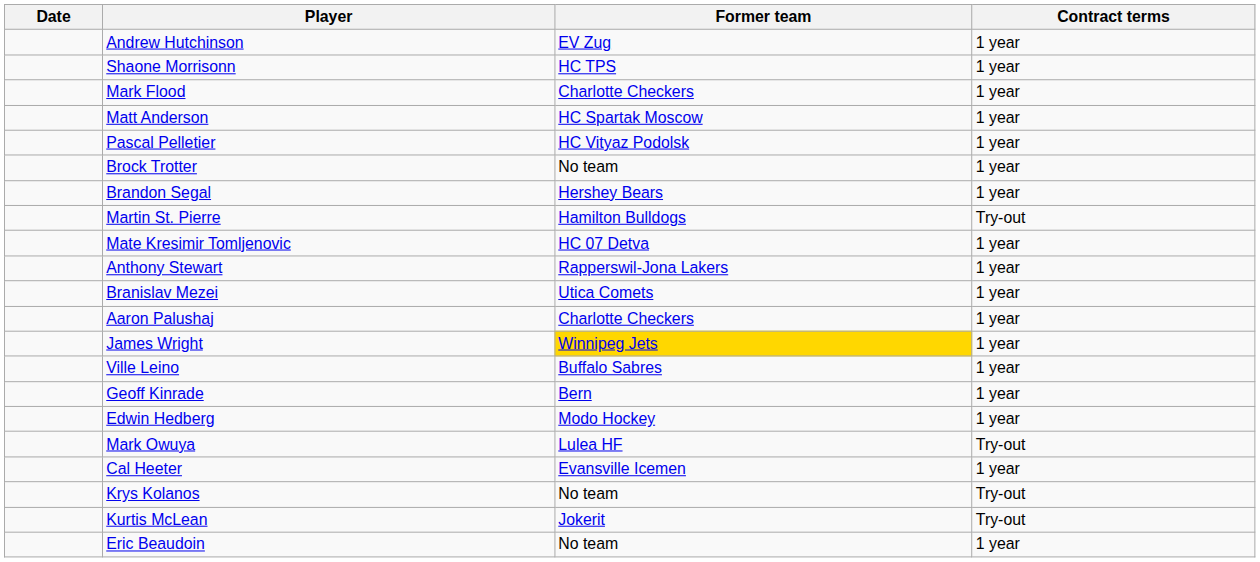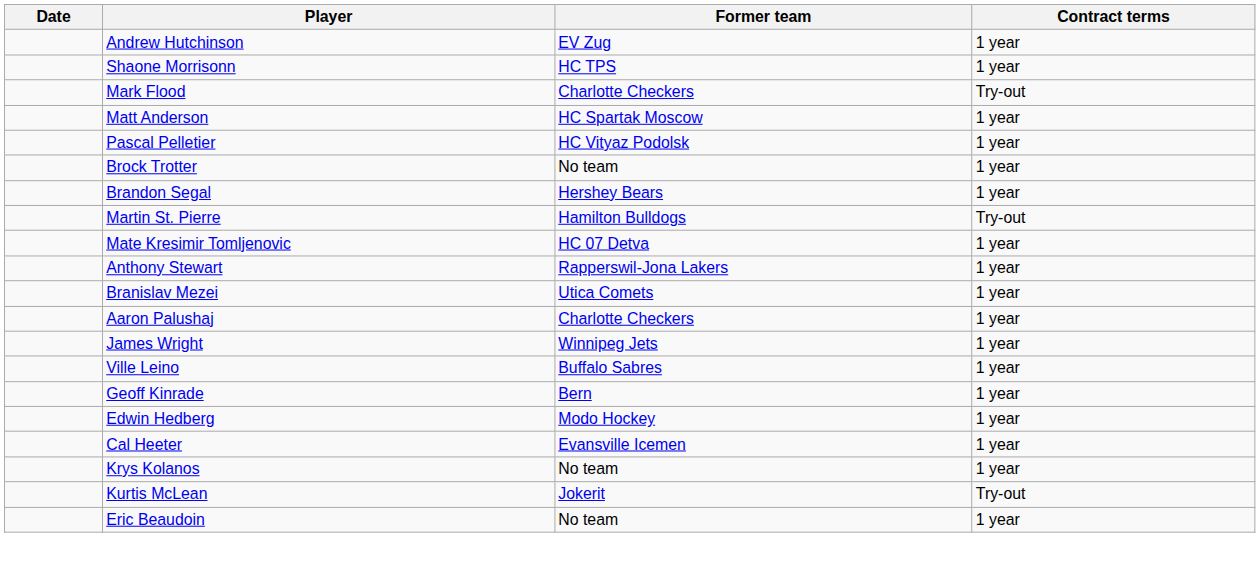 <table class="wikitable" style="width:100%;">
 <tr style="text-align:center; background:#ddd;">
 <th>Date</th>
 <th>Player</th>
 <th>Former team</th>
 <th>Contract terms</th>
 </tr>
 <tr>
 <td></td>
 <td> <a href='#'>Andrew Hutchinson</a></td>
 <td> <a href='#'>EV Zug</a></td>
 <td>1 year</td>
 </tr>
 <tr>
 <td></td>
 <td> <a href='#'>Shaone Morrisonn</a></td>
 <td> <a href='#'>HC TPS</a></td>
 <td>1 year</td>
 </tr>
 <tr>
 <td></td>
 <td> <a href='#'>Mark Flood</a></td>
 <td> <a href='#'>Charlotte Checkers</a></td>
-<td>1 year</td>
+<td>Try-out</td>
 </tr>
 <tr>
 <td></td>
 <td> <a href='#'>Matt Anderson</a></td>
 <td> <a href='#'>HC Spartak Moscow</a></td>
 <td>1 year</td>
 </tr>
 <tr>
 <td></td>
 <td> <a href='#'>Pascal Pelletier</a></td>
 <td> <a href='#'>HC Vityaz Podolsk</a></td>
 <td>1 year</td>
 </tr>
 <tr>
 <td></td>
 <td> <a href='#'>Brock Trotter</a></td>
 <td>No team</td>
 <td>1 year</td>
 </tr>
 <tr>
 <td></td>
 <td> <a href='#'>Brandon Segal</a></td>
 <td> <a href='#'>Hershey Bears</a></td>
 <td>1 year</td>
 </tr>
 <tr>
 <td></td>
 <td> <a href='#'>Martin St. Pierre</a></td>
 <td> <a href='#'>Hamilton Bulldogs</a></td>
 <td>Try-out</td>
 </tr>
 <tr>
 <td></td>
 <td> <a href='#'>Mate Kresimir Tomljenovic</a></td>
 <td> <a href='#'>HC 07 Detva</a></td>
 <td>1 year</td>
 </tr>
 <tr>
 <td></td>
 <td> <a href='#'>Anthony Stewart</a></td>
 <td> <a href='#'>Rapperswil-Jona Lakers</a></td>
 <td>1 year</td>
 </tr>
 <tr>
 <td></td>
 <td> <a href='#'>Branislav Mezei</a></td>
 <td> <a href='#'>Utica Comets</a></td>
 <td>1 year</td>
 </tr>
 <tr>
 <td></td>
 <td> <a href='#'>Aaron Palushaj</a></td>
 <td> <a href='#'>Charlotte Checkers</a></td>
 <td>1 year</td>
 </tr>
 <tr>
 <td></td>
 <td> <a href='#'>James Wright</a></td>
-<td style="background: gold;"> <a href='#'>Winnipeg Jets</a></td>
+<td> <a href='#'>Winnipeg Jets</a></td>
 <td>1 year</td>
 </tr>
 <tr>
 <td></td>
 <td> <a href='#'>Ville Leino</a></td>
 <td> <a href='#'>Buffalo Sabres</a></td>
 <td>1 year</td>
 </tr>
 <tr>
 <td></td>
 <td> <a href='#'>Geoff Kinrade</a></td>
 <td> <a href='#'>Bern</a></td>
 <td>1 year</td>
 </tr>
 <tr>
 <td></td>
 <td> <a href='#'>Edwin Hedberg</a></td>
 <td> <a href='#'>Modo Hockey</a></td>
 <td>1 year</td>
 </tr>
 <tr>
 <td></td>
-<td> <a href='#'>Mark Owuya</a></td>
-<td> <a href='#'>Lulea HF</a></td>
-<td>Try-out</td>
-</tr>
-<tr>
-<td></td>
 <td> <a href='#'>Cal Heeter</a></td>
 <td> <a href='#'>Evansville Icemen</a></td>
 <td>1 year</td>
 </tr>
 <tr>
 <td></td>
 <td> <a href='#'>Krys Kolanos</a></td>
 <td>No team</td>
-<td>Try-out</td>
+<td>1 year</td>
 </tr>
 <tr>
 <td></td>
 <td> <a href='#'>Kurtis McLean</a></td>
 <td> <a href='#'>Jokerit</a></td>
 <td>Try-out</td>
 </tr>
 <tr>
 <td></td>
 <td> <a href='#'>Eric Beaudoin</a></td>
 <td>No team</td>
 <td>1 year</td>
 </tr>
 </table>
